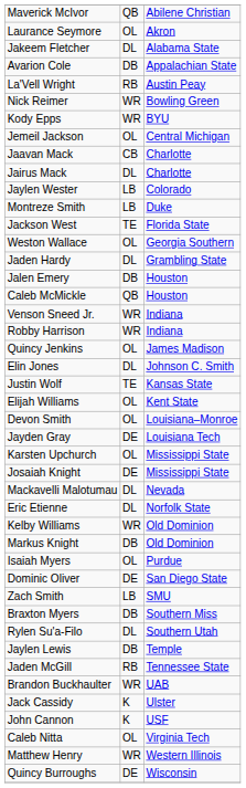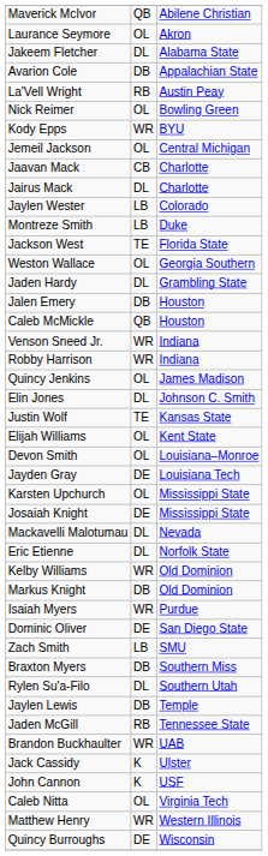 <table class="wikitable sortable">
 <tr>
 </tr>
 <tr>
 <td>Maverick McIvor</td>
 <td>QB</td>
 <td><a href='#'>Abilene Christian</a></td>
 </tr>
 <tr>
 <td>Laurance Seymore</td>
 <td>OL</td>
 <td><a href='#'>Akron</a></td>
 </tr>
 <tr>
 <td>Jakeem Fletcher</td>
 <td>DL</td>
 <td><a href='#'>Alabama State</a></td>
 </tr>
 <tr>
 <td>Avarion Cole</td>
 <td>DB</td>
 <td><a href='#'>Appalachian State</a></td>
 </tr>
 <tr>
 <td>La'Vell Wright</td>
 <td>RB</td>
 <td><a href='#'>Austin Peay</a></td>
 </tr>
 <tr>
 <td>Nick Reimer</td>
-<td>WR</td>
+<td>OL</td>
 <td><a href='#'>Bowling Green</a></td>
 </tr>
 <tr>
 <td>Kody Epps</td>
 <td>WR</td>
 <td><a href='#'>BYU</a></td>
 </tr>
 <tr>
 <td>Jemeil Jackson</td>
 <td>OL</td>
 <td><a href='#'>Central Michigan</a></td>
 </tr>
 <tr>
 <td>Jaavan Mack</td>
 <td>CB</td>
 <td><a href='#'>Charlotte</a></td>
 </tr>
 <tr>
 <td>Jairus Mack</td>
 <td>DL</td>
 <td><a href='#'>Charlotte</a></td>
 </tr>
 <tr>
 <td>Jaylen Wester</td>
 <td>LB</td>
 <td><a href='#'>Colorado</a></td>
 </tr>
 <tr>
 <td>Montreze Smith</td>
 <td>LB</td>
 <td><a href='#'>Duke</a></td>
 </tr>
 <tr>
 <td>Jackson West</td>
 <td>TE</td>
 <td><a href='#'>Florida State</a></td>
 </tr>
 <tr>
 <td>Weston Wallace</td>
 <td>OL</td>
 <td><a href='#'>Georgia Southern</a></td>
 </tr>
 <tr>
 <td>Jaden Hardy</td>
 <td>DL</td>
 <td><a href='#'>Grambling State</a></td>
 </tr>
 <tr>
 <td>Jalen Emery</td>
 <td>DB</td>
 <td><a href='#'>Houston</a></td>
 </tr>
 <tr>
 <td>Caleb McMickle</td>
 <td>QB</td>
 <td><a href='#'>Houston</a></td>
 </tr>
 <tr>
 <td>Venson Sneed Jr.</td>
 <td>WR</td>
 <td><a href='#'>Indiana</a></td>
 </tr>
 <tr>
 <td>Robby Harrison</td>
 <td>WR</td>
 <td><a href='#'>Indiana</a></td>
 </tr>
 <tr>
 <td>Quincy Jenkins</td>
 <td>OL</td>
 <td><a href='#'>James Madison</a></td>
 </tr>
 <tr>
 <td>Elin Jones</td>
 <td>DL</td>
 <td><a href='#'>Johnson C. Smith</a></td>
 </tr>
 <tr>
 <td>Justin Wolf</td>
 <td>TE</td>
 <td><a href='#'>Kansas State</a></td>
 </tr>
 <tr>
 <td>Elijah Williams</td>
 <td>OL</td>
 <td><a href='#'>Kent State</a></td>
 </tr>
 <tr>
 <td>Devon Smith</td>
 <td>OL</td>
 <td><a href='#'>Louisiana–Monroe</a></td>
 </tr>
 <tr>
 <td>Jayden Gray</td>
 <td>DE</td>
 <td><a href='#'>Louisiana Tech</a></td>
 </tr>
 <tr>
 <td>Karsten Upchurch</td>
 <td>OL</td>
 <td><a href='#'>Mississippi State</a></td>
 </tr>
 <tr>
 <td>Josaiah Knight</td>
 <td>DE</td>
 <td><a href='#'>Mississippi State</a></td>
 </tr>
 <tr>
 <td>Mackavelli Malotumau</td>
 <td>DL</td>
 <td><a href='#'>Nevada</a></td>
 </tr>
 <tr>
 <td>Eric Etienne</td>
 <td>DL</td>
 <td><a href='#'>Norfolk State</a></td>
 </tr>
 <tr>
 <td>Kelby Williams</td>
 <td>WR</td>
 <td><a href='#'>Old Dominion</a></td>
 </tr>
 <tr>
 <td>Markus Knight</td>
 <td>DB</td>
 <td><a href='#'>Old Dominion</a></td>
 </tr>
 <tr>
 <td>Isaiah Myers</td>
-<td>OL</td>
+<td>WR</td>
 <td><a href='#'>Purdue</a></td>
 </tr>
 <tr>
 <td>Dominic Oliver</td>
 <td>DE</td>
 <td><a href='#'>San Diego State</a></td>
 </tr>
 <tr>
 <td>Zach Smith</td>
 <td>LB</td>
 <td><a href='#'>SMU</a></td>
 </tr>
 <tr>
 <td>Braxton Myers</td>
 <td>DB</td>
 <td><a href='#'>Southern Miss</a></td>
 </tr>
 <tr>
 <td>Rylen Su'a-Filo</td>
 <td>DL</td>
 <td><a href='#'>Southern Utah</a></td>
 </tr>
 <tr>
 <td>Jaylen Lewis</td>
 <td>DB</td>
 <td><a href='#'>Temple</a></td>
 </tr>
 <tr>
 <td>Jaden McGill</td>
 <td>RB</td>
 <td><a href='#'>Tennessee State</a></td>
 </tr>
 <tr>
 <td>Brandon Buckhaulter</td>
 <td>WR</td>
 <td><a href='#'>UAB</a></td>
 </tr>
 <tr>
 <td>Jack Cassidy</td>
 <td>K</td>
 <td><a href='#'>Ulster</a></td>
 </tr>
 <tr>
 <td>John Cannon</td>
 <td>K</td>
 <td><a href='#'>USF</a></td>
 </tr>
 <tr>
 <td>Caleb Nitta</td>
 <td>OL</td>
 <td><a href='#'>Virginia Tech</a></td>
 </tr>
 <tr>
 <td>Matthew Henry</td>
 <td>WR</td>
 <td><a href='#'>Western Illinois</a></td>
 </tr>
 <tr>
 <td>Quincy Burroughs</td>
 <td>DE</td>
 <td><a href='#'>Wisconsin</a></td>
 </tr>
 <tr>
 </tr>
 </table>
